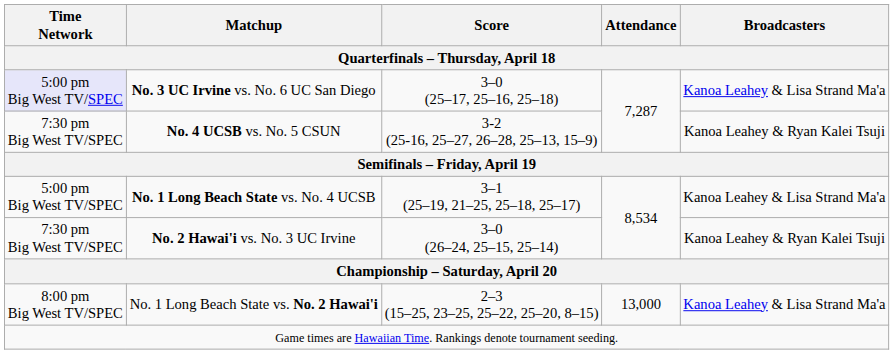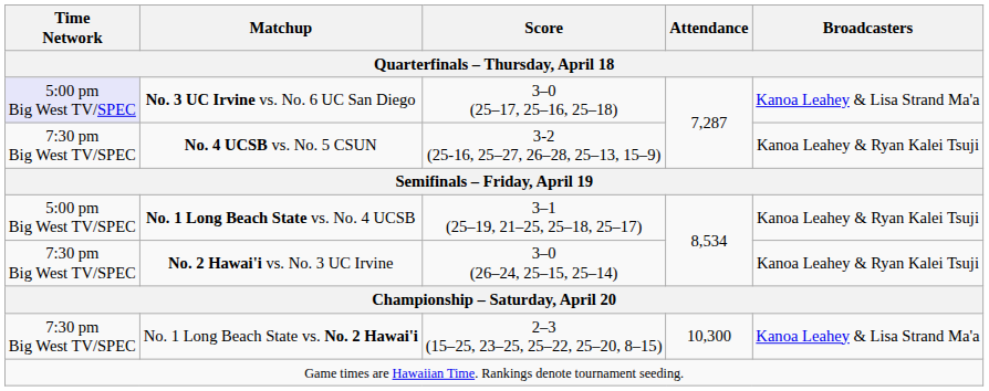 <table class="wikitable" style="font-size: 95%;text-align:center">
 <tr>
 <th>Time<br>Network</th>
 <th>Matchup</th>
 <th>Score</th>
 <th>Attendance</th>
 <th>Broadcasters</th>
 </tr>
 <tr>
 <th colspan=5>Quarterfinals – Thursday, April 18</th>
 </tr>
 <tr>
 <td style="background: lavender;">5:00 pm<br>Big West TV/<a href='#'>SPEC</a></td>
 <td><strong>No. 3 UC Irvine</strong> vs. No. 6 UC San Diego</td>
 <td>3–0<br>(25–17, 25–16, 25–18)</td>
 <td rowspan=2>7,287</td>
 <td><a href='#'>Kanoa Leahey</a> & Lisa Strand Ma'a</td>
 </tr>
 <tr>
 <td>7:30 pm<br>Big West TV/SPEC</td>
 <td><strong>No. 4 UCSB</strong> vs. No. 5 CSUN</td>
 <td>3-2<br>(25-16, 25–27, 26–28, 25–13, 15–9)</td>
 <td>Kanoa Leahey & Ryan Kalei Tsuji</td>
 </tr>
 <tr>
 <th colspan=5>Semifinals – Friday, April 19</th>
 </tr>
 <tr>
 <td>5:00 pm<br>Big West TV/SPEC</td>
 <td><strong>No. 1 Long Beach State</strong> vs. No. 4 UCSB</td>
 <td>3–1<br>(25–19, 21–25, 25–18, 25–17)</td>
 <td rowspan=2>8,534</td>
-<td>Kanoa Leahey & Lisa Strand Ma'a</td>
+<td>Kanoa Leahey & Ryan Kalei Tsuji</td>
 </tr>
 <tr>
 <td>7:30 pm<br>Big West TV/SPEC</td>
 <td><strong>No. 2 Hawai'i</strong> vs. No. 3 UC Irvine</td>
 <td>3–0<br>(26–24, 25–15, 25–14)</td>
 <td>Kanoa Leahey & Ryan Kalei Tsuji</td>
 </tr>
 <tr>
 <th colspan=5>Championship – Saturday, April 20</th>
 </tr>
 <tr>
-<td>8:00 pm<br>Big West TV/SPEC</td>
+<td>7:30 pm<br>Big West TV/SPEC</td>
 <td>No. 1 Long Beach State vs. <strong>No. 2 Hawai'i</strong></td>
 <td>2–3<br>(15–25, 23–25, 25–22, 25–20, 8–15)</td>
-<td>13,000</td>
+<td>10,300</td>
 <td><a href='#'>Kanoa Leahey</a> & Lisa Strand Ma'a</td>
 </tr>
 <tr>
 <td colspan=5><small>Game times are <a href='#'>Hawaiian Time</a>. Rankings denote tournament seeding.</small></td>
 </tr>
 </table>
